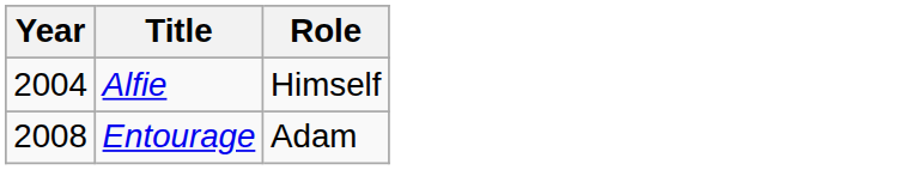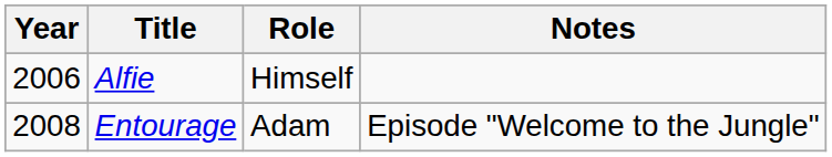 <table class="wikitable">
 <tr>
 <th>Year</th>
 <th>Title</th>
 <th>Role</th>
+<th>Notes</th>
 </tr>
 <tr>
-<td>2004</td>
+<td>2006</td>
 <td><em><a href='#'>Alfie</a></em></td>
 <td>Himself</td>
+<td></td>
 </tr>
 <tr>
 <td>2008</td>
 <td><em><a href='#'>Entourage</a></em></td>
 <td>Adam</td>
+<td>Episode "Welcome to the Jungle"</td>
 </tr>
 </table>
